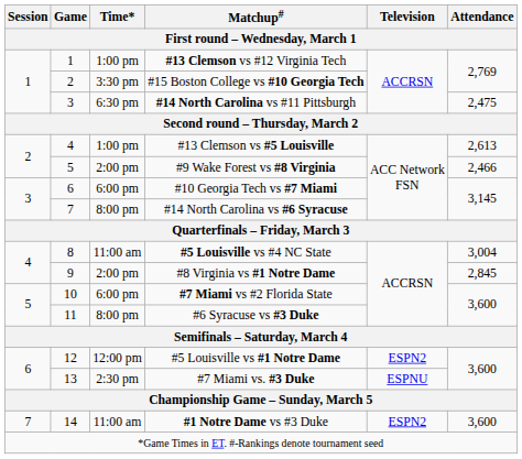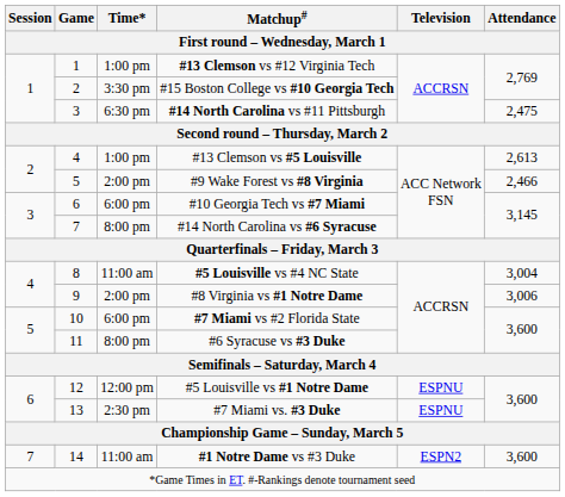 <table class="wikitable" style="text-align:center;font-size: 95%">
 <tr align="center">
 <th>Session</th>
 <th>Game</th>
 <th>Time*</th>
 <th>Matchup<sup>#</sup></th>
 <th>Television</th>
 <th>Attendance</th>
 </tr>
 <tr>
 <th colspan=6>First round – Wednesday, March 1</th>
 </tr>
 <tr>
 <td rowspan=3 style="text-align:center;">1</td>
 <td>1</td>
 <td>1:00 pm</td>
 <td><strong>#13 Clemson</strong> vs #12 Virginia Tech</td>
 <td rowspan="3"><a href='#'>ACCRSN</a></td>
 <td rowspan="2" style="text-align:center;">2,769</td>
 </tr>
 <tr>
 <td>2</td>
 <td>3:30 pm</td>
 <td>#15 Boston College vs <strong>#10 Georgia Tech</strong></td>
 </tr>
 <tr>
 <td>3</td>
 <td>6:30 pm</td>
 <td><strong>#14 North Carolina</strong> vs #11 Pittsburgh</td>
 <td rowspan="1" style="text-align:center;">2,475</td>
 </tr>
 <tr>
 <th colspan="6">Second round – Thursday, March 2</th>
 </tr>
 <tr>
 <td rowspan="2" style="text-align:center;">2</td>
 <td>4</td>
 <td>1:00 pm</td>
 <td>#13 Clemson vs <strong>#5 Louisville</strong></td>
 <td rowspan="4" style="text-align:center;">ACC Network<br>FSN</td>
 <td rowspan="1" style="text-align:center;">2,613</td>
 </tr>
 <tr>
 <td>5</td>
 <td>2:00 pm</td>
 <td>#9 Wake Forest vs <strong>#8 Virginia</strong></td>
 <td rowspan="1" style="text-align:center;">2,466</td>
 </tr>
 <tr>
 <td rowspan="2" style="text-align:center;">3</td>
 <td>6</td>
 <td>6:00 pm</td>
 <td>#10 Georgia Tech vs <strong>#7 Miami</strong></td>
 <td rowspan="2" style="text-align:center;">3,145</td>
 </tr>
 <tr>
 <td>7</td>
 <td>8:00 pm</td>
 <td>#14 North Carolina vs <strong>#6 Syracuse</strong></td>
 </tr>
 <tr>
 <th colspan="6">Quarterfinals – Friday, March 3</th>
 </tr>
 <tr>
 <td rowspan="2" style="text-align:center;">4</td>
 <td>8</td>
 <td>11:00 am</td>
 <td><strong>#5 Louisville</strong> vs #4 NC State</td>
 <td rowspan=4 style="text-align:center;">ACCRSN</td>
 <td rowspan=1 style="text-align:center;">3,004</td>
 </tr>
 <tr>
 <td>9</td>
 <td>2:00 pm</td>
 <td>#8 Virginia vs <strong>#1 Notre Dame</strong></td>
-<td rowspan=1 style="text-align:center;">2,845</td>
+<td rowspan=1 style="text-align:center;">3,006</td>
 </tr>
 <tr>
 <td rowspan="2" style="text-align:center;">5</td>
 <td>10</td>
 <td>6:00 pm</td>
 <td><strong>#7 Miami</strong> vs #2 Florida State</td>
 <td rowspan="2" style="text-align:center;">3,600</td>
 </tr>
 <tr>
 <td>11</td>
 <td>8:00 pm</td>
 <td>#6 Syracuse vs <strong>#3 Duke</strong></td>
 </tr>
 <tr>
 <th colspan="6">Semifinals – Saturday, March 4</th>
 </tr>
 <tr>
 <td rowspan="2" style="text-align:center;">6</td>
 <td>12</td>
 <td>12:00 pm</td>
 <td>#5 Louisville vs <strong>#1 Notre Dame</strong></td>
-<td rowspan="1" style="text-align:center;"><a href='#'>ESPN2</a></td>
+<td rowspan="1" style="text-align:center;"><a href='#'>ESPNU</a></td>
 <td rowspan="2" style="text-align:center;">3,600</td>
 </tr>
 <tr>
 <td>13</td>
 <td>2:30 pm</td>
 <td>#7 Miami vs. <strong>#3 Duke</strong></td>
 <td rowspan="1" style="text-align:center;"><a href='#'>ESPNU</a></td>
 </tr>
 <tr>
 <th colspan="6">Championship Game – Sunday, March 5</th>
 </tr>
 <tr>
 <td rowspan="1" style="text-align:center;">7</td>
 <td>14</td>
 <td>11:00 am</td>
 <td><strong>#1 Notre Dame</strong> vs #3 Duke</td>
 <td><a href='#'>ESPN2</a></td>
 <td>3,600</td>
 </tr>
 <tr>
 <td colspan=6><small>*Game Times in <a href='#'>ET</a>. #-Rankings denote tournament seed</small></td>
 </tr>
 </table>
